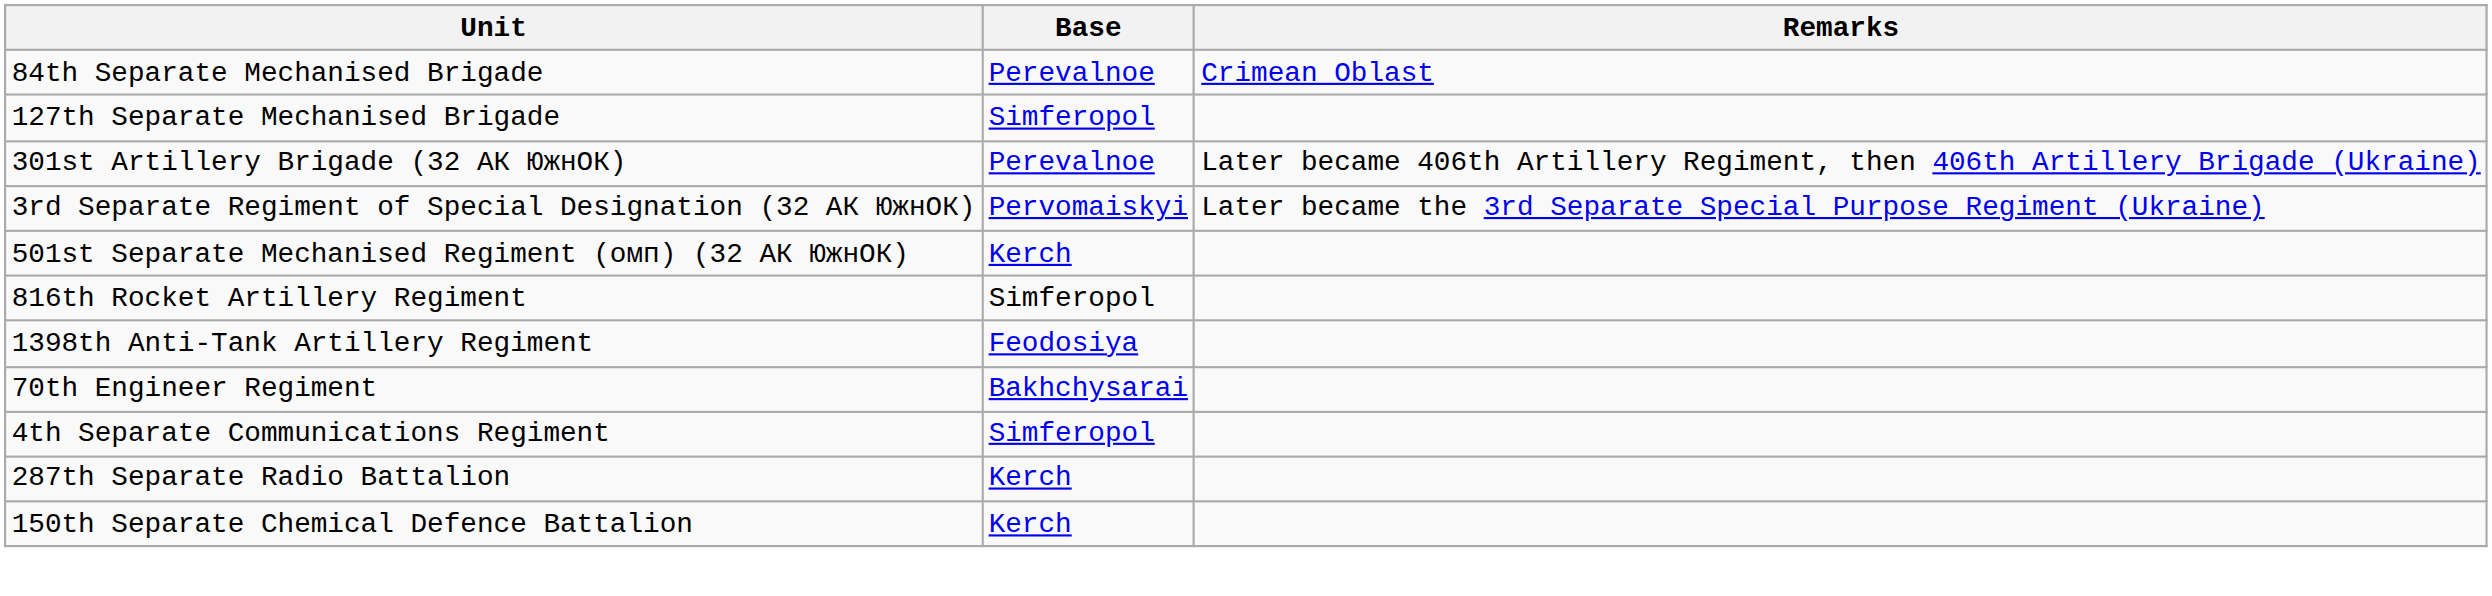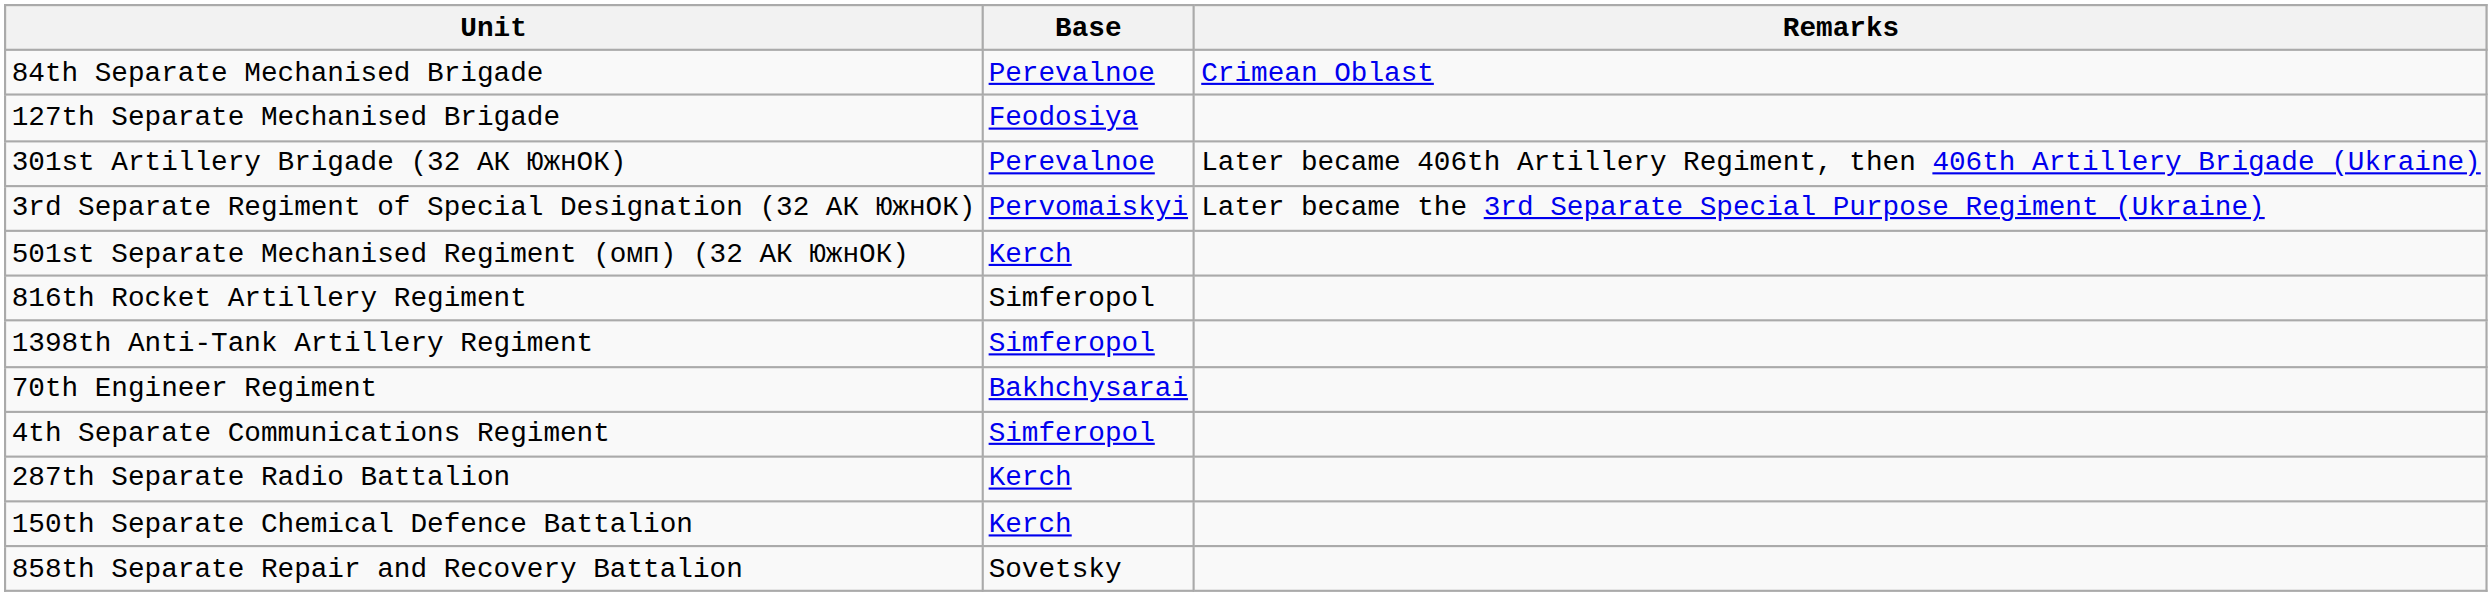 <table class="wikitable">
 <tr bgcolor="#ccccc">
 <th>Unit</th>
 <th>Base</th>
 <th>Remarks</th>
 </tr>
 <tr>
 <td>84th Separate Mechanised Brigade</td>
 <td><a href='#'>Perevalnoe</a></td>
 <td><a href='#'>Crimean Oblast</a></td>
 </tr>
 <tr>
 <td>127th Separate Mechanised Brigade</td>
-<td><a href='#'>Simferopol</a></td>
+<td><a href='#'>Feodosiya</a></td>
 <td></td>
 </tr>
 <tr>
 <td>301st Artillery Brigade (32 АК ЮжнОК)</td>
 <td><a href='#'>Perevalnoe</a></td>
 <td>Later became 406th Artillery Regiment, then <a href='#'>406th Artillery Brigade (Ukraine)</a></td>
 </tr>
 <tr>
 <td>3rd Separate Regiment of Special Designation (32 АК ЮжнОК)</td>
 <td><a href='#'>Pervomaiskyi</a></td>
 <td>Later became the <a href='#'>3rd Separate Special Purpose Regiment (Ukraine)</a></td>
 </tr>
 <tr>
 <td>501st Separate Mechanised Regiment (омп) (32 АК ЮжнОК)</td>
 <td><a href='#'>Kerch</a></td>
 <td></td>
 </tr>
 <tr>
 <td>816th  Rocket Artillery Regiment</td>
 <td>Simferopol</td>
 <td></td>
 </tr>
 <tr>
 <td>1398th Anti-Tank Artillery Regiment</td>
-<td><a href='#'>Feodosiya</a></td>
+<td><a href='#'>Simferopol</a></td>
 <td></td>
 </tr>
 <tr>
 <td>70th Engineer Regiment</td>
 <td><a href='#'>Bakhchysarai</a></td>
 <td></td>
 </tr>
 <tr>
 <td>4th Separate Communications Regiment</td>
 <td><a href='#'>Simferopol</a></td>
 <td></td>
 </tr>
 <tr>
 <td>287th Separate Radio Battalion</td>
 <td><a href='#'>Kerch</a></td>
 <td></td>
 </tr>
 <tr>
 <td>150th Separate Chemical Defence Battalion</td>
 <td><a href='#'>Kerch</a></td>
 <td></td>
 </tr>
+<tr>
+<td>858th Separate Repair and Recovery Battalion</td>
+<td>Sovetsky</td>
+<td></td>
+</tr>
 </table>
